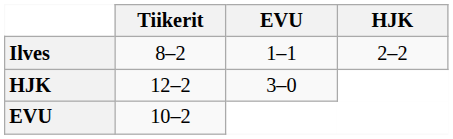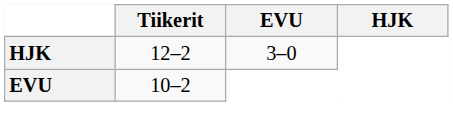 <table class="wikitable" style="text-align:center; border-style: none  none  none  none;">
 <tr>
 <th style="width: 5em; border-style: none  none  none  none; background:white;"></th>
 <th style="width: 5em;">Tiikerit</th>
 <th style="width: 5em;">EVU</th>
 <th style="width: 5em;">HJK</th>
-</tr>
-<tr>
-<th style="text-align:left;">Ilves</th>
-<td>8–2</td>
-<td>1–1</td>
-<td>2–2</td>
 </tr>
 <tr>
 <th style="text-align:left;">HJK</th>
 <td>12–2</td>
 <td>3–0</td>
 <td style="border-style: none  none  none  none; background:white;"></td>
 </tr>
 <tr>
 <th style="text-align:left;">EVU</th>
 <td>10–2</td>
 <td style="border-style: none  none  none  none; background:white;"></td>
 <td style="border-style: none  none  none  none; background:white;"></td>
 </tr>
 </table>
